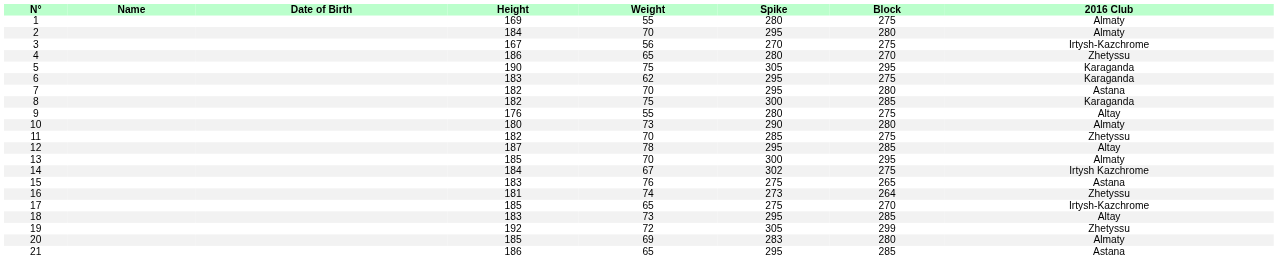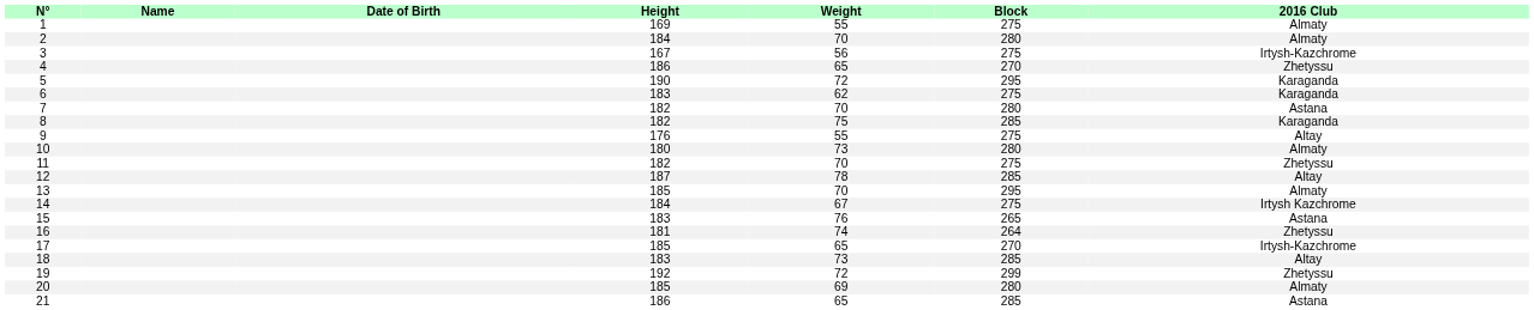 <table style="text-align:center;" cellpadding=0 cellspacing=0 width=100%>
 <tr style="background: #bbffcc;">
 <th width="5%">N°</th>
 <th width=200px>Name</th>
 <th>Date of Birth</th>
 <th>Height</th>
 <th>Weight</th>
-<th>Spike</th>
 <th>Block</th>
 <th>2016 Club</th>
 </tr>
 <tr>
 <td>1</td>
 <td></td>
 <td></td>
 <td>169</td>
 <td>55</td>
-<td>280</td>
 <td>275</td>
 <td>Almaty</td>
 </tr>
 <tr bgcolor="#f2f2f2">
 <td>2</td>
 <td></td>
 <td></td>
 <td>184</td>
 <td>70</td>
-<td>295</td>
 <td>280</td>
 <td>Almaty</td>
 </tr>
 <tr>
 <td>3</td>
 <td></td>
 <td></td>
 <td>167</td>
 <td>56</td>
-<td>270</td>
 <td>275</td>
 <td>Irtysh-Kazchrome</td>
 </tr>
 <tr bgcolor="#f2f2f2">
 <td>4</td>
 <td></td>
 <td></td>
 <td>186</td>
 <td>65</td>
-<td>280</td>
 <td>270</td>
 <td>Zhetyssu</td>
 </tr>
 <tr>
 <td>5</td>
 <td></td>
 <td></td>
 <td>190</td>
-<td>75</td>
-<td>305</td>
+<td>72</td>
 <td>295</td>
 <td>Karaganda</td>
 </tr>
 <tr bgcolor="#f2f2f2">
 <td>6</td>
 <td></td>
 <td></td>
 <td>183</td>
 <td>62</td>
-<td>295</td>
 <td>275</td>
 <td>Karaganda</td>
 </tr>
 <tr>
 <td>7</td>
 <td></td>
 <td></td>
 <td>182</td>
 <td>70</td>
-<td>295</td>
 <td>280</td>
 <td>Astana</td>
 </tr>
 <tr bgcolor="#f2f2f2">
 <td>8</td>
 <td></td>
 <td></td>
 <td>182</td>
 <td>75</td>
-<td>300</td>
 <td>285</td>
 <td>Karaganda</td>
 </tr>
 <tr>
 <td>9</td>
 <td></td>
 <td></td>
 <td>176</td>
 <td>55</td>
-<td>280</td>
 <td>275</td>
 <td>Altay</td>
 </tr>
 <tr bgcolor="#f2f2f2">
 <td>10</td>
 <td></td>
 <td></td>
 <td>180</td>
 <td>73</td>
-<td>290</td>
 <td>280</td>
 <td>Almaty</td>
 </tr>
 <tr>
 <td>11</td>
 <td></td>
 <td></td>
 <td>182</td>
 <td>70</td>
-<td>285</td>
 <td>275</td>
 <td>Zhetyssu</td>
 </tr>
 <tr bgcolor="#f2f2f2">
 <td>12</td>
 <td></td>
 <td></td>
 <td>187</td>
 <td>78</td>
-<td>295</td>
 <td>285</td>
 <td>Altay</td>
 </tr>
 <tr>
 <td>13</td>
 <td></td>
 <td></td>
 <td>185</td>
 <td>70</td>
-<td>300</td>
 <td>295</td>
 <td>Almaty</td>
 </tr>
 <tr bgcolor="#f2f2f2">
 <td>14</td>
 <td></td>
 <td></td>
 <td>184</td>
 <td>67</td>
-<td>302</td>
 <td>275</td>
 <td>Irtysh Kazchrome</td>
 </tr>
 <tr>
 <td>15</td>
 <td></td>
 <td></td>
 <td>183</td>
 <td>76</td>
-<td>275</td>
 <td>265</td>
 <td>Astana</td>
 </tr>
 <tr bgcolor="#f2f2f2">
 <td>16</td>
 <td></td>
 <td></td>
 <td>181</td>
 <td>74</td>
-<td>273</td>
 <td>264</td>
 <td>Zhetyssu</td>
 </tr>
 <tr>
 <td>17</td>
 <td></td>
 <td></td>
 <td>185</td>
 <td>65</td>
-<td>275</td>
 <td>270</td>
 <td>Irtysh-Kazchrome</td>
 </tr>
 <tr bgcolor="#f2f2f2">
 <td>18</td>
 <td></td>
 <td></td>
 <td>183</td>
 <td>73</td>
-<td>295</td>
 <td>285</td>
 <td>Altay</td>
 </tr>
 <tr>
 <td>19</td>
 <td></td>
 <td></td>
 <td>192</td>
 <td>72</td>
-<td>305</td>
 <td>299</td>
 <td>Zhetyssu</td>
 </tr>
 <tr bgcolor="#f2f2f2">
 <td>20</td>
 <td></td>
 <td></td>
 <td>185</td>
 <td>69</td>
-<td>283</td>
 <td>280</td>
 <td>Almaty</td>
 </tr>
 <tr>
 <td>21</td>
 <td></td>
 <td></td>
 <td>186</td>
 <td>65</td>
-<td>295</td>
 <td>285</td>
 <td>Astana</td>
 </tr>
 </table>
